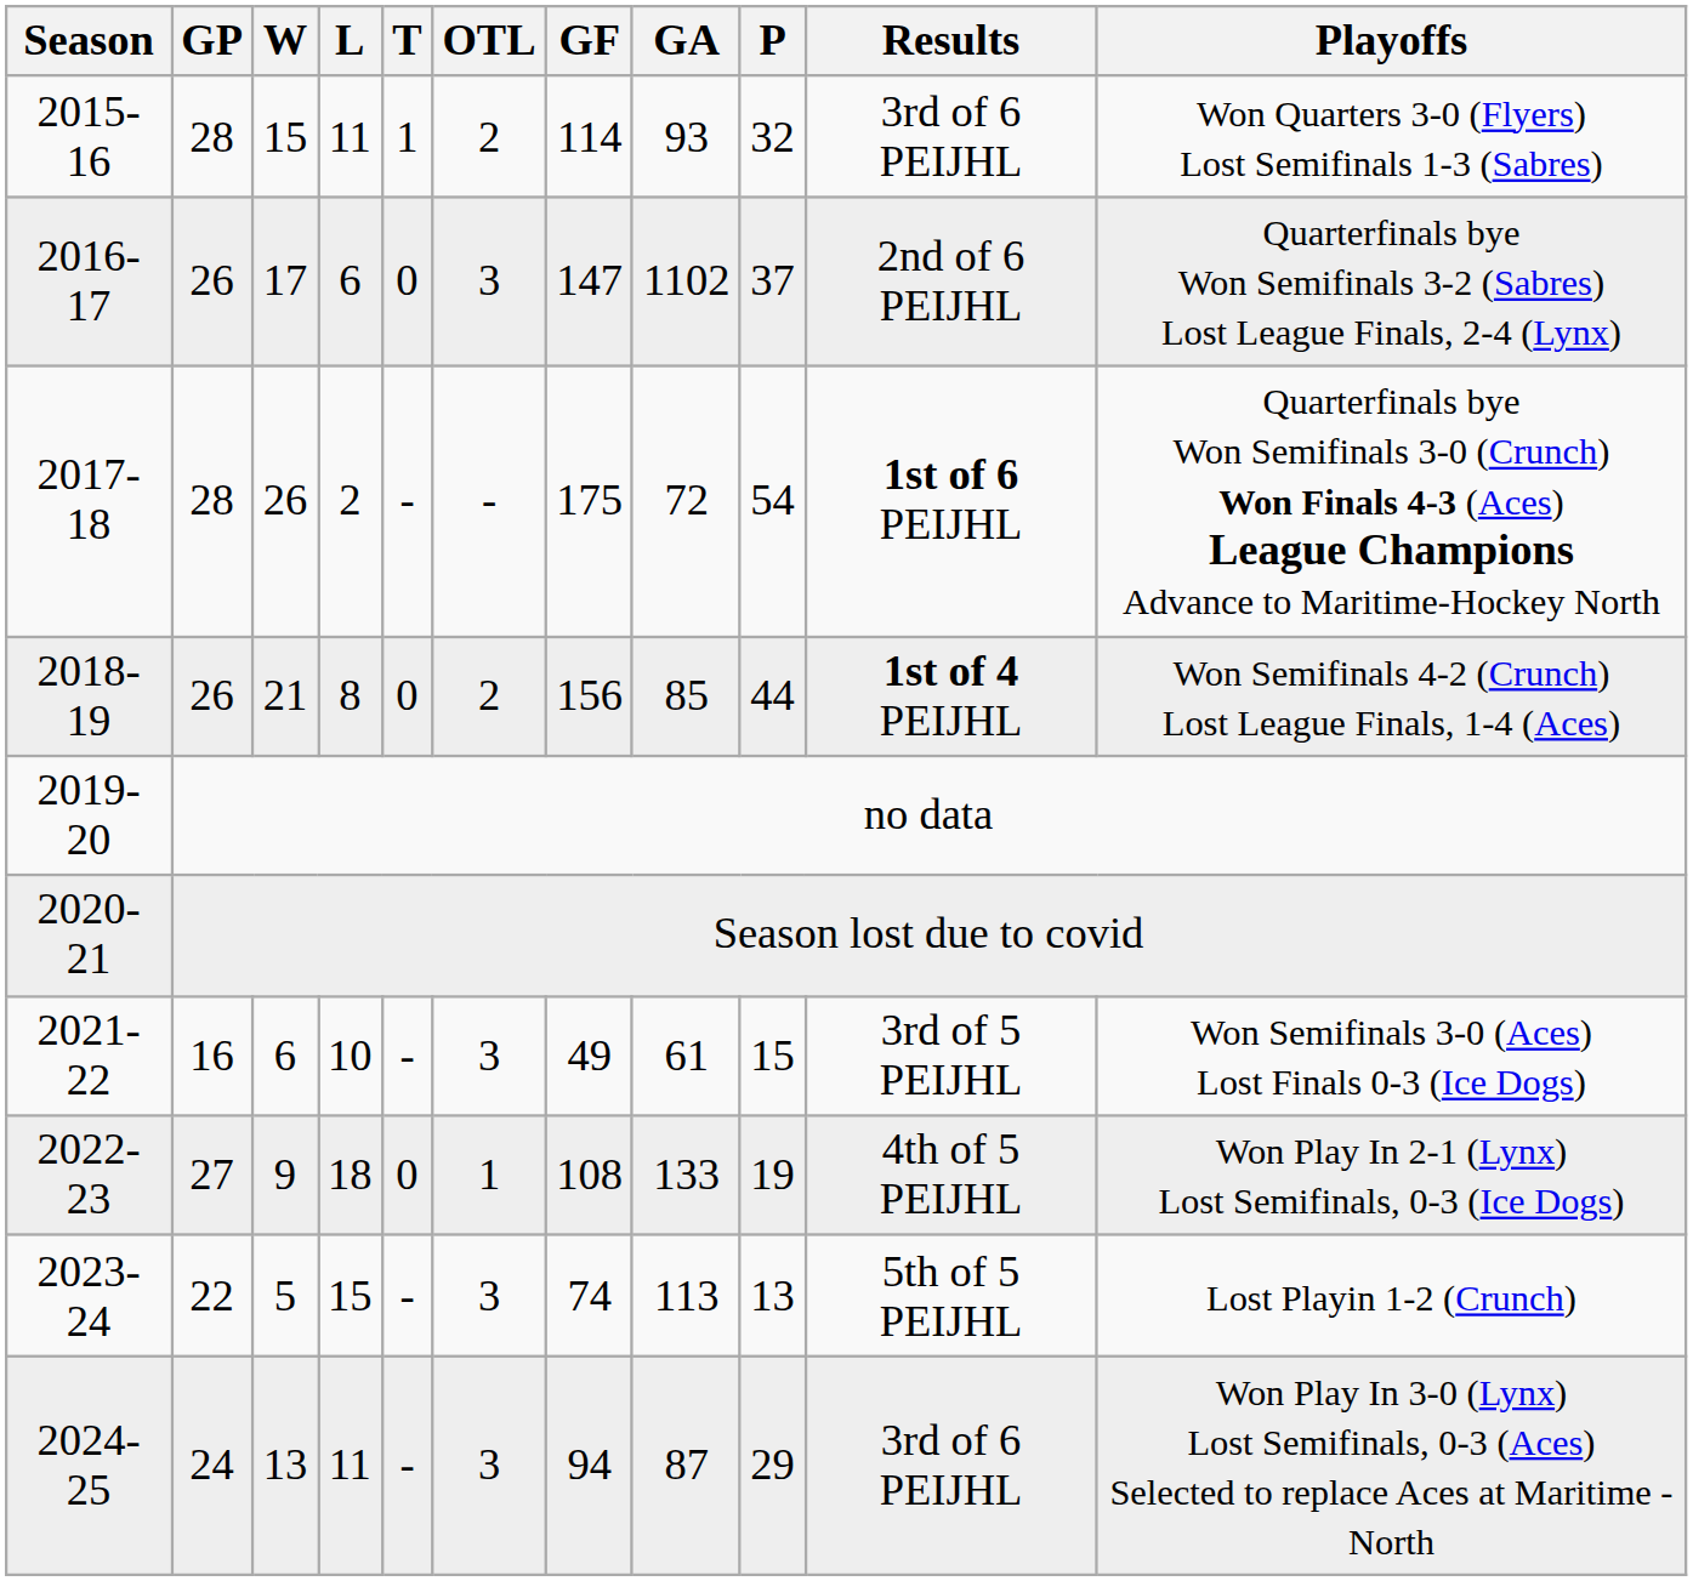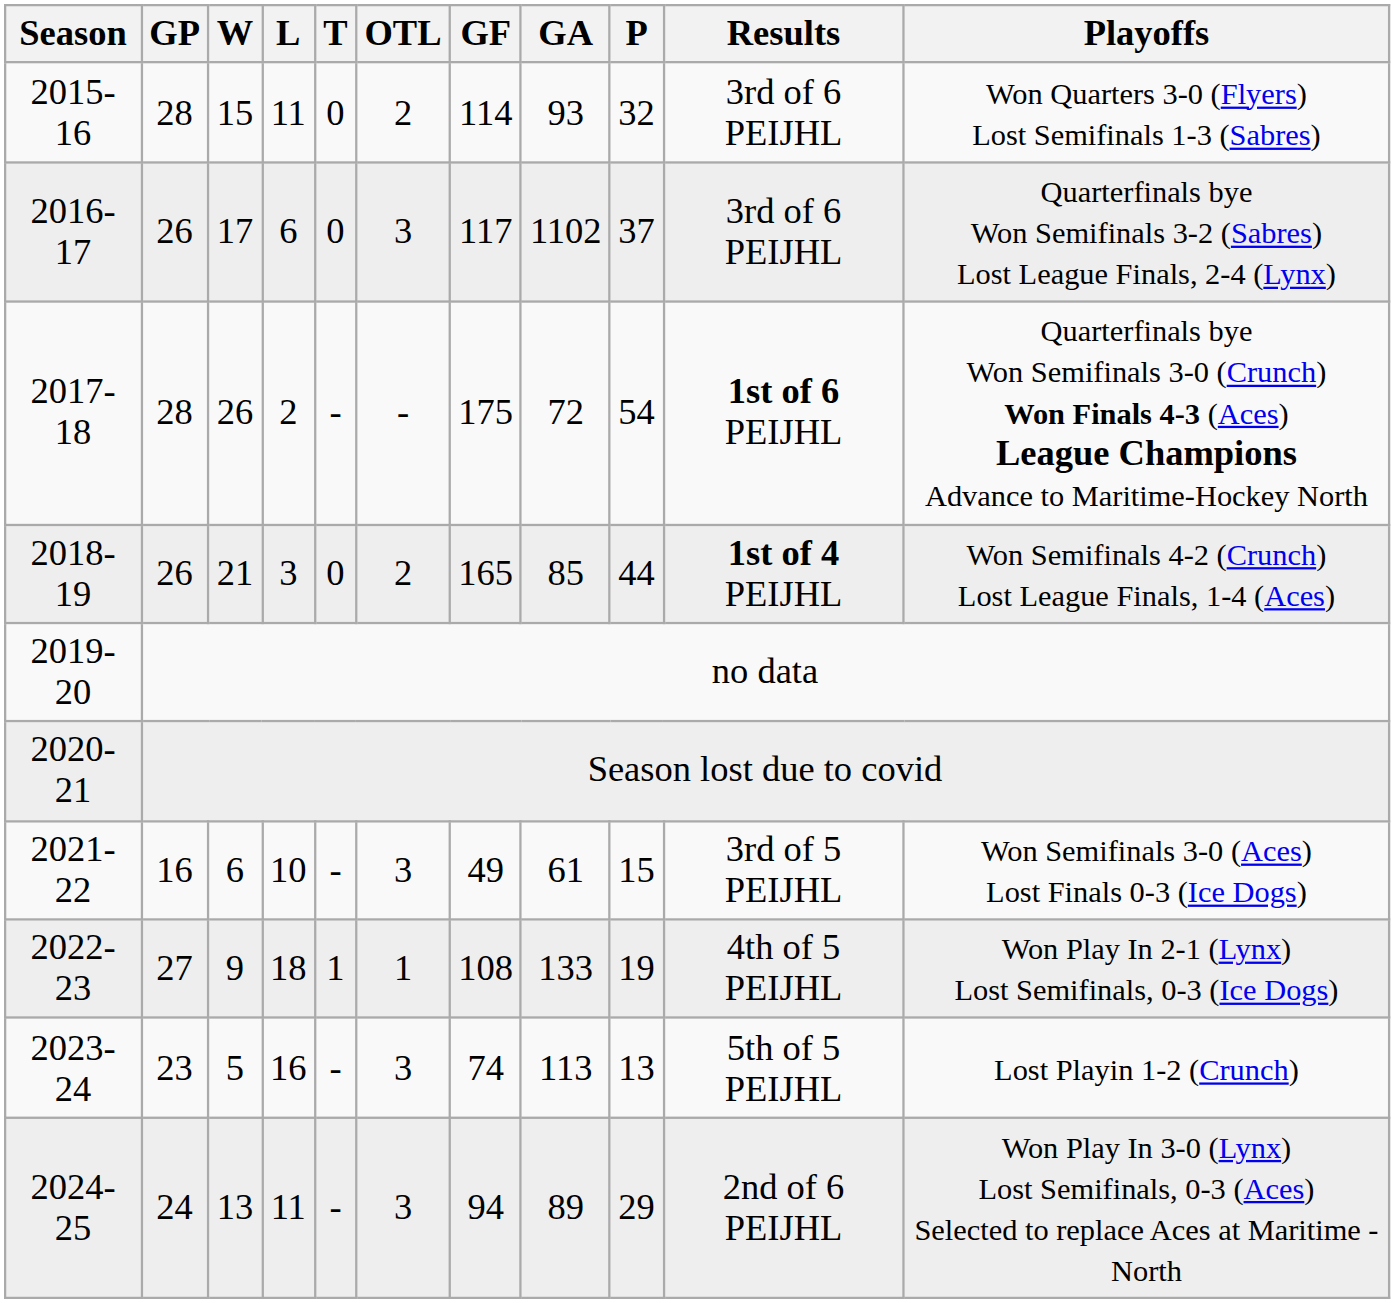 <table class="wikitable">
 <tr>
 <th>Season</th>
 <th>GP</th>
 <th>W</th>
 <th>L</th>
 <th>T</th>
 <th>OTL</th>
 <th>GF</th>
 <th>GA</th>
 <th>P</th>
 <th>Results</th>
 <th>Playoffs</th>
 </tr>
 <tr align="center">
 <td>2015-16</td>
 <td>28</td>
 <td>15</td>
 <td>11</td>
-<td>1</td>
+<td>0</td>
 <td>2</td>
 <td>114</td>
 <td>93</td>
 <td>32</td>
 <td>3rd of 6 PEIJHL</td>
 <td><small>Won Quarters 3-0 (<a href='#'>Flyers</a>)<br>Lost Semifinals 1-3 (<a href='#'>Sabres</a>)</small></td>
 </tr>
 <tr align="center" bgcolor="#eeeeee">
 <td>2016-17</td>
 <td>26</td>
 <td>17</td>
 <td>6</td>
 <td>0</td>
 <td>3</td>
-<td>147</td>
+<td>117</td>
 <td>1102</td>
 <td>37</td>
-<td>2nd of 6 PEIJHL</td>
+<td>3rd of 6 PEIJHL</td>
 <td><small> Quarterfinals bye <br>Won Semifinals 3-2 (<a href='#'>Sabres</a>)<br>Lost League Finals, 2-4 (<a href='#'>Lynx</a>)</small></td>
 </tr>
 <tr align="center">
 <td>2017-18</td>
 <td>28</td>
 <td>26</td>
 <td>2</td>
 <td>-</td>
 <td>-</td>
 <td>175</td>
 <td>72</td>
 <td>54</td>
 <td><strong>1st of 6</strong> PEIJHL</td>
 <td><small> Quarterfinals bye <br>Won Semifinals 3-0 (<a href='#'>Crunch</a>)<br><strong>Won Finals 4-3</strong> (<a href='#'>Aces</a>)</small><br><strong>League Champions</strong><br><small>Advance to Maritime-Hockey North</small></td>
 </tr>
 <tr align="center" bgcolor="#eeeeee">
 <td>2018-19</td>
 <td>26</td>
 <td>21</td>
-<td>8</td>
+<td>3</td>
 <td>0</td>
 <td>2</td>
-<td>156</td>
+<td>165</td>
 <td>85</td>
 <td>44</td>
 <td><strong>1st of 4</strong> PEIJHL</td>
 <td><small> Won Semifinals 4-2 (<a href='#'>Crunch</a>)<br>Lost League Finals, 1-4 (<a href='#'>Aces</a>)</small></td>
 </tr>
 <tr align="center">
 <td>2019-20</td>
 <td colspan="10">no data</td>
 </tr>
 <tr align="center" bgcolor="#eeeeee">
 <td>2020-21</td>
 <td colspan="10">Season lost due to covid</td>
 </tr>
 <tr align="center">
 <td>2021-22</td>
 <td>16</td>
 <td>6</td>
 <td>10</td>
 <td>-</td>
 <td>3</td>
 <td>49</td>
 <td>61</td>
 <td>15</td>
 <td>3rd of 5 PEIJHL</td>
 <td><small> Won Semifinals 3-0 (<a href='#'>Aces</a>)<br>Lost Finals 0-3 (<a href='#'>Ice Dogs</a>)</small></td>
 </tr>
 <tr align="center" bgcolor="#eeeeee">
 <td>2022-23</td>
 <td>27</td>
 <td>9</td>
 <td>18</td>
-<td>0</td>
+<td>1</td>
 <td>1</td>
 <td>108</td>
 <td>133</td>
 <td>19</td>
 <td>4th of 5 PEIJHL</td>
 <td><small> Won Play In 2-1 (<a href='#'>Lynx</a>)<br>Lost Semifinals, 0-3 (<a href='#'>Ice Dogs</a>)</small></td>
 </tr>
 <tr align="center">
 <td>2023-24</td>
-<td>22</td>
+<td>23</td>
 <td>5</td>
-<td>15</td>
+<td>16</td>
 <td>-</td>
 <td>3</td>
 <td>74</td>
 <td>113</td>
 <td>13</td>
 <td>5th of 5 PEIJHL</td>
 <td><small> Lost Playin  1-2 (<a href='#'>Crunch</a>)</small></td>
 </tr>
 <tr align="center" bgcolor="#eeeeee">
 <td>2024-25</td>
 <td>24</td>
 <td>13</td>
 <td>11</td>
 <td>-</td>
 <td>3</td>
 <td>94</td>
-<td>87</td>
+<td>89</td>
 <td>29</td>
-<td>3rd of 6 PEIJHL</td>
+<td>2nd of 6 PEIJHL</td>
 <td><small> Won Play In 3-0 (<a href='#'>Lynx</a>)<br>Lost Semifinals, 0-3 (<a href='#'>Aces</a>)<br>Selected to replace Aces at Maritime -North</small></td>
 </tr>
 </table>
